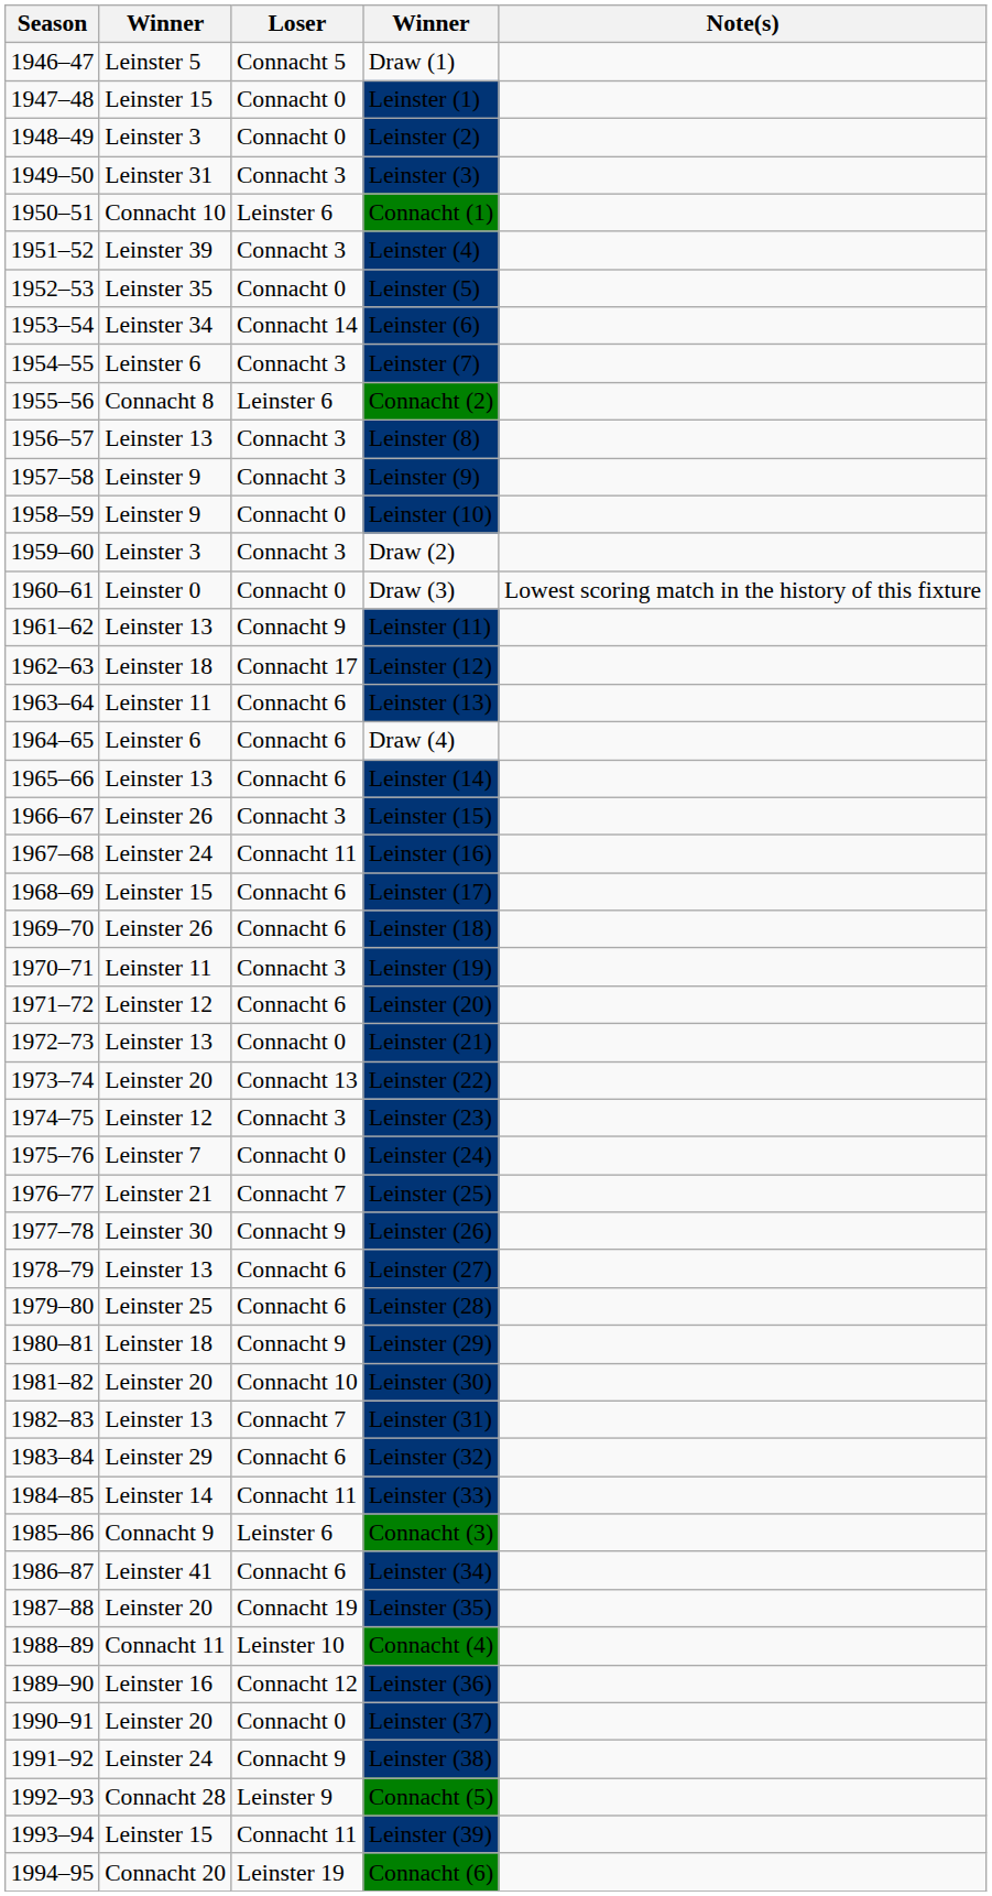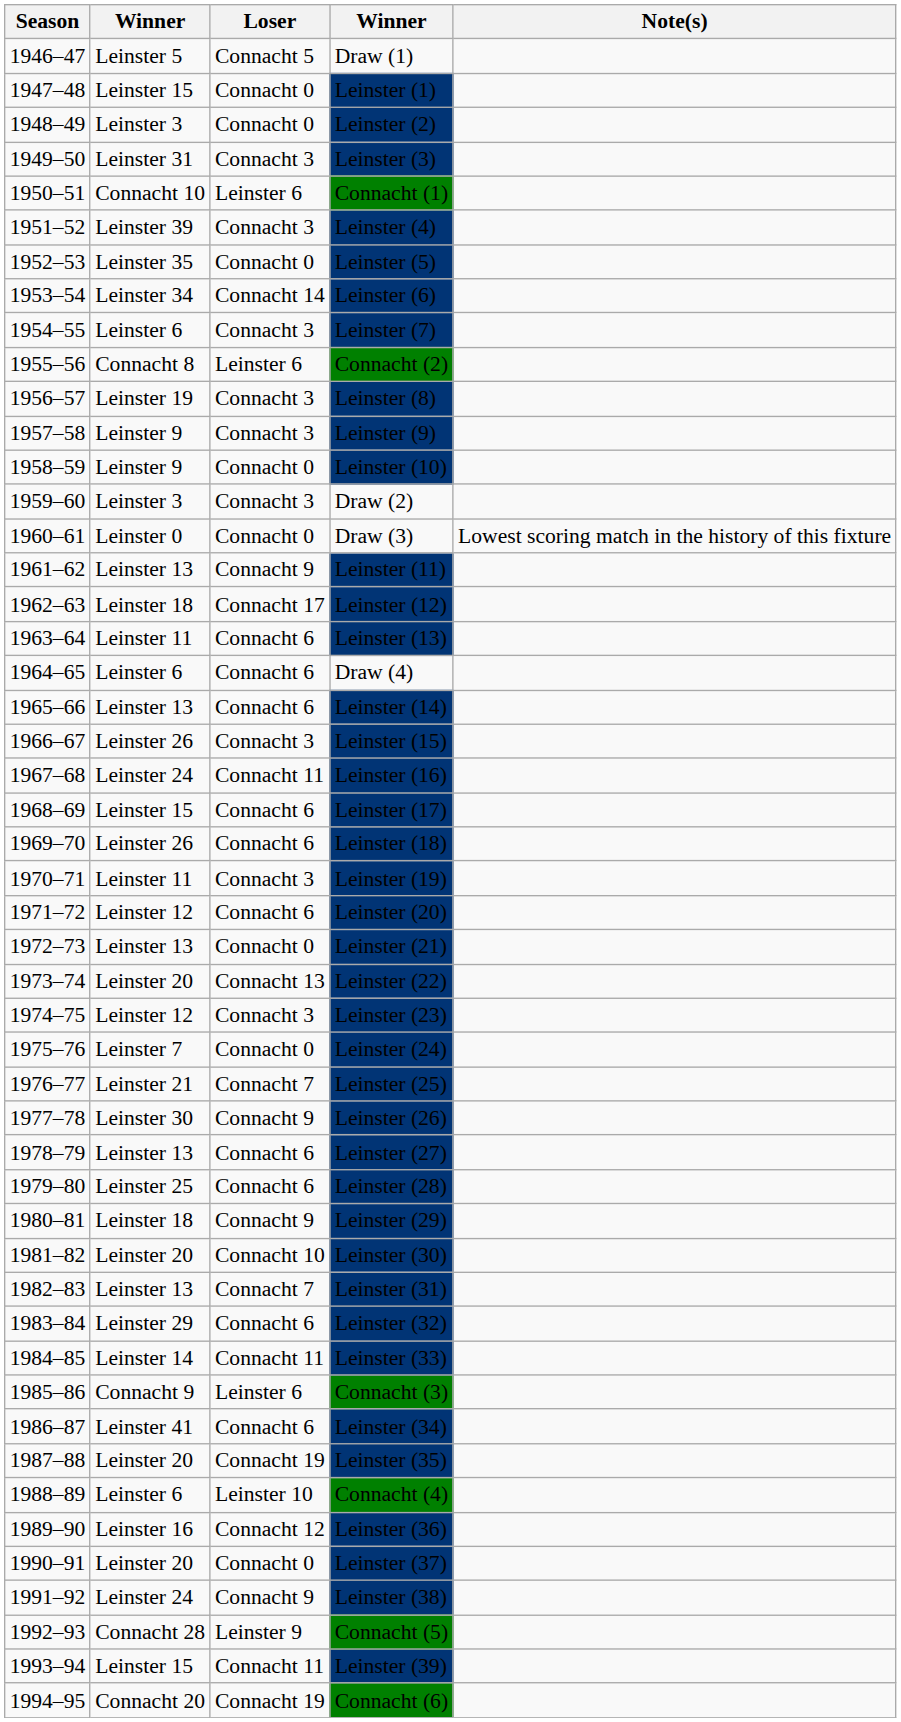 <table class="wikitable">
 <tr>
 <th>Season</th>
 <th>Winner</th>
 <th>Loser</th>
 <th>Winner</th>
 <th>Note(s)</th>
 </tr>
 <tr>
 <td>1946–47</td>
 <td>Leinster 5</td>
 <td>Connacht 5</td>
 <td>Draw (1)</td>
 <td></td>
 </tr>
 <tr>
 <td>1947–48</td>
 <td>Leinster 15</td>
 <td>Connacht 0</td>
 <td bgcolor="013475"><span>Leinster (1)</span></td>
 <td></td>
 </tr>
 <tr>
 <td>1948–49</td>
 <td>Leinster 3</td>
 <td>Connacht 0</td>
 <td bgcolor="013475"><span>Leinster (2)</span></td>
 <td></td>
 </tr>
 <tr>
 <td>1949–50</td>
 <td>Leinster 31</td>
 <td>Connacht 3</td>
 <td bgcolor="013475"><span>Leinster (3)</span></td>
 <td></td>
 </tr>
 <tr>
 <td>1950–51</td>
 <td>Connacht 10</td>
 <td>Leinster 6</td>
 <td bgcolor="green"><span>Connacht (1)</span></td>
 <td></td>
 </tr>
 <tr>
 <td>1951–52</td>
 <td>Leinster 39</td>
 <td>Connacht 3</td>
 <td bgcolor="013475"><span>Leinster (4)</span></td>
 <td></td>
 </tr>
 <tr>
 <td>1952–53</td>
 <td>Leinster 35</td>
 <td>Connacht 0</td>
 <td bgcolor="013475"><span>Leinster (5)</span></td>
 <td></td>
 </tr>
 <tr>
 <td>1953–54</td>
 <td>Leinster 34</td>
 <td>Connacht 14</td>
 <td bgcolor="013475"><span>Leinster (6)</span></td>
 <td></td>
 </tr>
 <tr>
 <td>1954–55</td>
 <td>Leinster 6</td>
 <td>Connacht 3</td>
 <td bgcolor="013475"><span>Leinster (7)</span></td>
 <td></td>
 </tr>
 <tr>
 <td>1955–56</td>
 <td>Connacht 8</td>
 <td>Leinster 6</td>
 <td bgcolor="green"><span>Connacht (2)</span></td>
 <td></td>
 </tr>
 <tr>
 <td>1956–57</td>
-<td>Leinster 13</td>
+<td>Leinster 19</td>
 <td>Connacht 3</td>
 <td bgcolor="013475"><span>Leinster (8)</span></td>
 <td></td>
 </tr>
 <tr>
 <td>1957–58</td>
 <td>Leinster 9</td>
 <td>Connacht 3</td>
 <td bgcolor="013475"><span>Leinster (9)</span></td>
 <td></td>
 </tr>
 <tr>
 <td>1958–59</td>
 <td>Leinster 9</td>
 <td>Connacht 0</td>
 <td bgcolor="013475"><span>Leinster (10)</span></td>
 <td></td>
 </tr>
 <tr>
 <td>1959–60</td>
 <td>Leinster 3</td>
 <td>Connacht 3</td>
 <td>Draw (2)</td>
 <td></td>
 </tr>
 <tr>
 <td>1960–61</td>
 <td>Leinster 0</td>
 <td>Connacht 0</td>
 <td>Draw (3)</td>
 <td>Lowest scoring match in the history of this fixture</td>
 </tr>
 <tr>
 <td>1961–62</td>
 <td>Leinster 13</td>
 <td>Connacht 9</td>
 <td bgcolor="013475"><span>Leinster (11)</span></td>
 <td></td>
 </tr>
 <tr>
 <td>1962–63</td>
 <td>Leinster 18</td>
 <td>Connacht 17</td>
 <td bgcolor="013475"><span>Leinster (12)</span></td>
 <td></td>
 </tr>
 <tr>
 <td>1963–64</td>
 <td>Leinster 11</td>
 <td>Connacht 6</td>
 <td bgcolor="013475"><span>Leinster (13)</span></td>
 <td></td>
 </tr>
 <tr>
 <td>1964–65</td>
 <td>Leinster 6</td>
 <td>Connacht 6</td>
 <td>Draw (4)</td>
 <td></td>
 </tr>
 <tr>
 <td>1965–66</td>
 <td>Leinster 13</td>
 <td>Connacht 6</td>
 <td bgcolor="013475"><span>Leinster (14)</span></td>
 <td></td>
 </tr>
 <tr>
 <td>1966–67</td>
 <td>Leinster 26</td>
 <td>Connacht 3</td>
 <td bgcolor="013475"><span>Leinster (15)</span></td>
 <td></td>
 </tr>
 <tr>
 <td>1967–68</td>
 <td>Leinster 24</td>
 <td>Connacht 11</td>
 <td bgcolor="013475"><span>Leinster (16)</span></td>
 <td></td>
 </tr>
 <tr>
 <td>1968–69</td>
 <td>Leinster 15</td>
 <td>Connacht 6</td>
 <td bgcolor="013475"><span>Leinster (17)</span></td>
 <td></td>
 </tr>
 <tr>
 <td>1969–70</td>
 <td>Leinster 26</td>
 <td>Connacht 6</td>
 <td bgcolor="013475"><span>Leinster (18)</span></td>
 <td></td>
 </tr>
 <tr>
 <td>1970–71</td>
 <td>Leinster 11</td>
 <td>Connacht 3</td>
 <td bgcolor="013475"><span>Leinster (19)</span></td>
 <td></td>
 </tr>
 <tr>
 <td>1971–72</td>
 <td>Leinster 12</td>
 <td>Connacht 6</td>
 <td bgcolor="013475"><span>Leinster (20)</span></td>
 <td></td>
 </tr>
 <tr>
 <td>1972–73</td>
 <td>Leinster 13</td>
 <td>Connacht 0</td>
 <td bgcolor="013475"><span>Leinster (21)</span></td>
 <td></td>
 </tr>
 <tr>
 <td>1973–74</td>
 <td>Leinster 20</td>
 <td>Connacht 13</td>
 <td bgcolor="013475"><span>Leinster (22)</span></td>
 <td></td>
 </tr>
 <tr>
 <td>1974–75</td>
 <td>Leinster 12</td>
 <td>Connacht 3</td>
 <td bgcolor="013475"><span>Leinster (23)</span></td>
 <td></td>
 </tr>
 <tr>
 <td>1975–76</td>
 <td>Leinster 7</td>
 <td>Connacht 0</td>
 <td bgcolor="013475"><span>Leinster (24)</span></td>
 <td></td>
 </tr>
 <tr>
 <td>1976–77</td>
 <td>Leinster 21</td>
 <td>Connacht 7</td>
 <td bgcolor="013475"><span>Leinster (25)</span></td>
 <td></td>
 </tr>
 <tr>
 <td>1977–78</td>
 <td>Leinster 30</td>
 <td>Connacht 9</td>
 <td bgcolor="013475"><span>Leinster (26)</span></td>
 <td></td>
 </tr>
 <tr>
 <td>1978–79</td>
 <td>Leinster 13</td>
 <td>Connacht 6</td>
 <td bgcolor="013475"><span>Leinster (27)</span></td>
 <td></td>
 </tr>
 <tr>
 <td>1979–80</td>
 <td>Leinster 25</td>
 <td>Connacht 6</td>
 <td bgcolor="013475"><span>Leinster (28)</span></td>
 <td></td>
 </tr>
 <tr>
 <td>1980–81</td>
 <td>Leinster 18</td>
 <td>Connacht 9</td>
 <td bgcolor="013475"><span>Leinster (29)</span></td>
 <td></td>
 </tr>
 <tr>
 <td>1981–82</td>
 <td>Leinster 20</td>
 <td>Connacht 10</td>
 <td bgcolor="013475"><span>Leinster (30)</span></td>
 <td></td>
 </tr>
 <tr>
 <td>1982–83</td>
 <td>Leinster 13</td>
 <td>Connacht 7</td>
 <td bgcolor="013475"><span>Leinster (31)</span></td>
 <td></td>
 </tr>
 <tr>
 <td>1983–84</td>
 <td>Leinster 29</td>
 <td>Connacht 6</td>
 <td bgcolor="013475"><span>Leinster (32)</span></td>
 <td></td>
 </tr>
 <tr>
 <td>1984–85</td>
 <td>Leinster 14</td>
 <td>Connacht 11</td>
 <td bgcolor="013475"><span>Leinster (33)</span></td>
 <td></td>
 </tr>
 <tr>
 <td>1985–86</td>
 <td>Connacht 9</td>
 <td>Leinster 6</td>
 <td bgcolor="green"><span>Connacht (3)</span></td>
 <td></td>
 </tr>
 <tr>
 <td>1986–87</td>
 <td>Leinster 41</td>
 <td>Connacht 6</td>
 <td bgcolor="013475"><span>Leinster (34)</span></td>
 <td></td>
 </tr>
 <tr>
 <td>1987–88</td>
 <td>Leinster 20</td>
 <td>Connacht 19</td>
 <td bgcolor="013475"><span>Leinster (35)</span></td>
 <td></td>
 </tr>
 <tr>
 <td>1988–89</td>
-<td>Connacht 11</td>
+<td>Leinster 6</td>
 <td>Leinster 10</td>
 <td bgcolor="green"><span>Connacht (4)</span></td>
 <td></td>
 </tr>
 <tr>
 <td>1989–90</td>
 <td>Leinster 16</td>
 <td>Connacht 12</td>
 <td bgcolor="013475"><span>Leinster (36)</span></td>
 <td></td>
 </tr>
 <tr>
 <td>1990–91</td>
 <td>Leinster 20</td>
 <td>Connacht 0</td>
 <td bgcolor="013475"><span>Leinster (37)</span></td>
 <td></td>
 </tr>
 <tr>
 <td>1991–92</td>
 <td>Leinster 24</td>
 <td>Connacht 9</td>
 <td bgcolor="013475"><span>Leinster (38)</span></td>
 <td></td>
 </tr>
 <tr>
 <td>1992–93</td>
 <td>Connacht 28</td>
 <td>Leinster 9</td>
 <td bgcolor="green"><span>Connacht (5)</span></td>
 <td></td>
 </tr>
 <tr>
 <td>1993–94</td>
 <td>Leinster 15</td>
 <td>Connacht 11</td>
 <td bgcolor="013475"><span>Leinster (39)</span></td>
 <td></td>
 </tr>
 <tr>
 <td>1994–95</td>
 <td>Connacht 20</td>
-<td>Leinster 19</td>
+<td>Connacht 19</td>
 <td bgcolor="green"><span>Connacht (6)</span></td>
 <td></td>
 </tr>
 </table>
